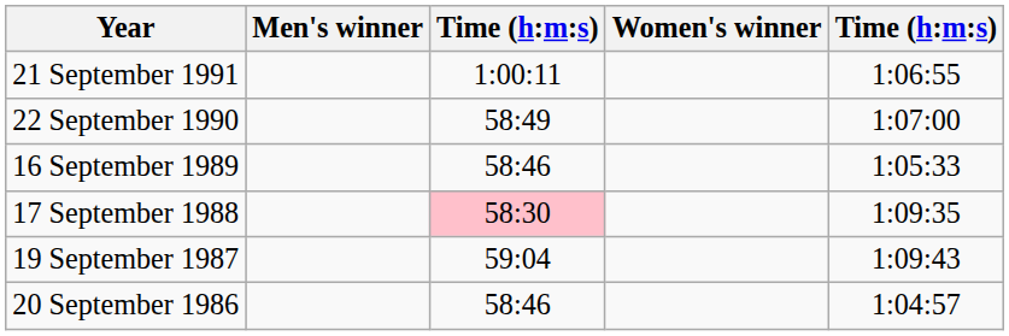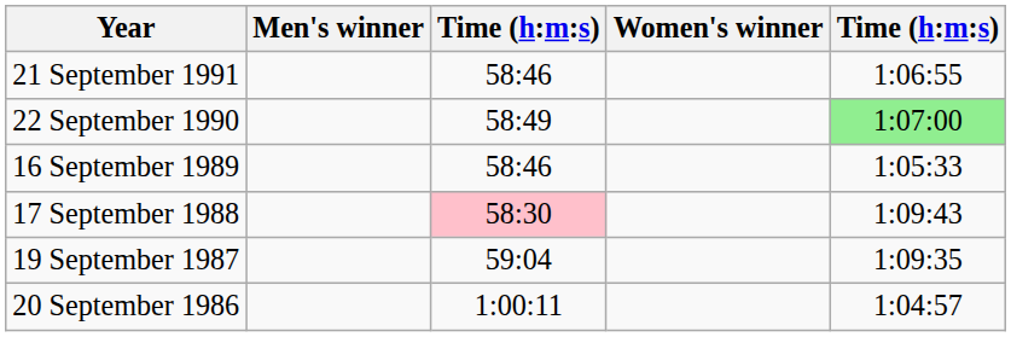 <table class="wikitable sortable" style="text-align:center">
 <tr>
 <th>Year</th>
 <th class=unsortable>Men's winner</th>
 <th>Time (<a href='#'>h</a>:<a href='#'>m</a>:<a href='#'>s</a>)</th>
 <th class=unsortable>Women's winner</th>
 <th>Time (<a href='#'>h</a>:<a href='#'>m</a>:<a href='#'>s</a>)</th>
 </tr>
 <tr>
 <td>21 September 1991</td>
 <td align=left></td>
-<td>1:00:11</td>
+<td>58:46</td>
 <td align=left></td>
 <td>1:06:55</td>
 </tr>
 <tr>
 <td>22 September 1990</td>
 <td align=left></td>
 <td>58:49</td>
 <td align=left></td>
-<td>1:07:00</td>
+<td style="background: lightgreen;">1:07:00</td>
 </tr>
 <tr>
 <td>16 September 1989</td>
 <td align=left></td>
 <td>58:46</td>
 <td align=left></td>
 <td>1:05:33</td>
 </tr>
 <tr>
 <td>17 September 1988</td>
 <td align=left></td>
 <td style="background: pink;">58:30</td>
 <td align=left></td>
-<td>1:09:35</td>
+<td>1:09:43</td>
 </tr>
 <tr>
 <td>19 September 1987</td>
 <td align=left></td>
 <td>59:04</td>
 <td align=left></td>
-<td>1:09:43</td>
+<td>1:09:35</td>
 </tr>
 <tr>
 <td>20 September 1986</td>
 <td align=left></td>
-<td>58:46</td>
+<td>1:00:11</td>
 <td align=left></td>
 <td>1:04:57</td>
 </tr>
 </table>
